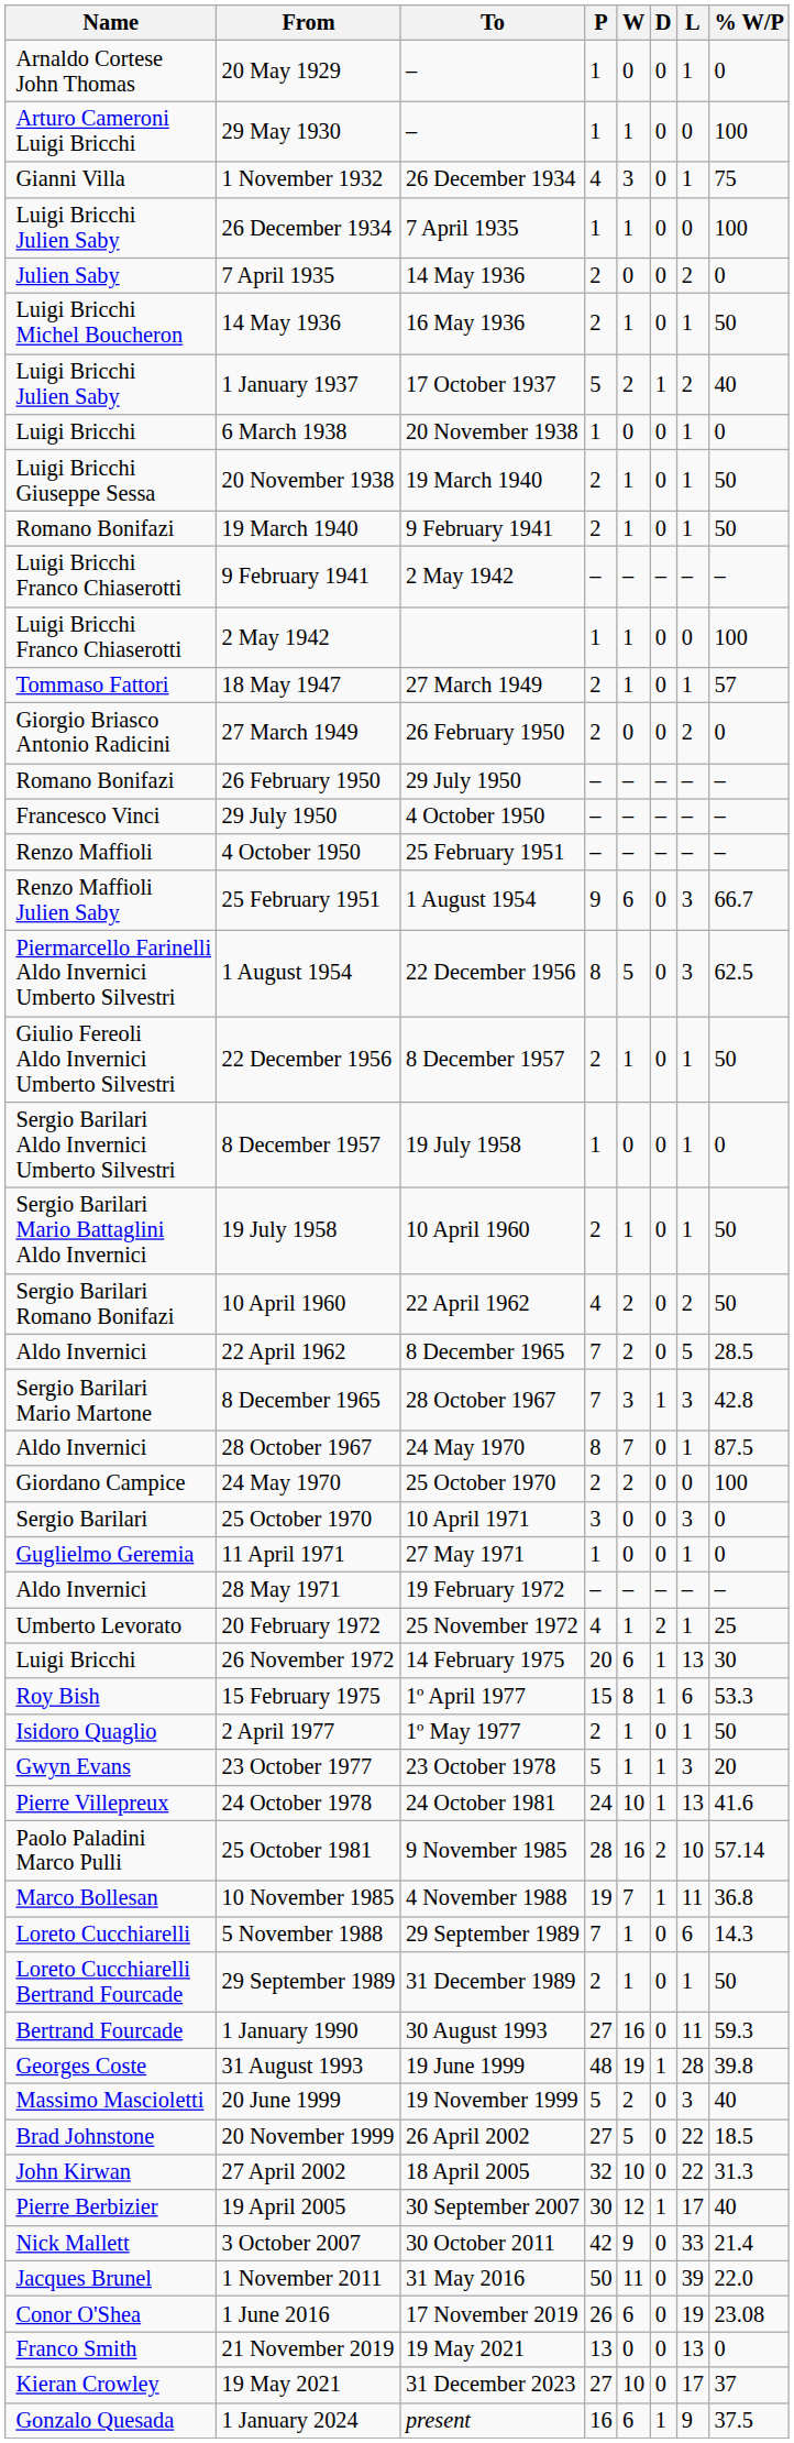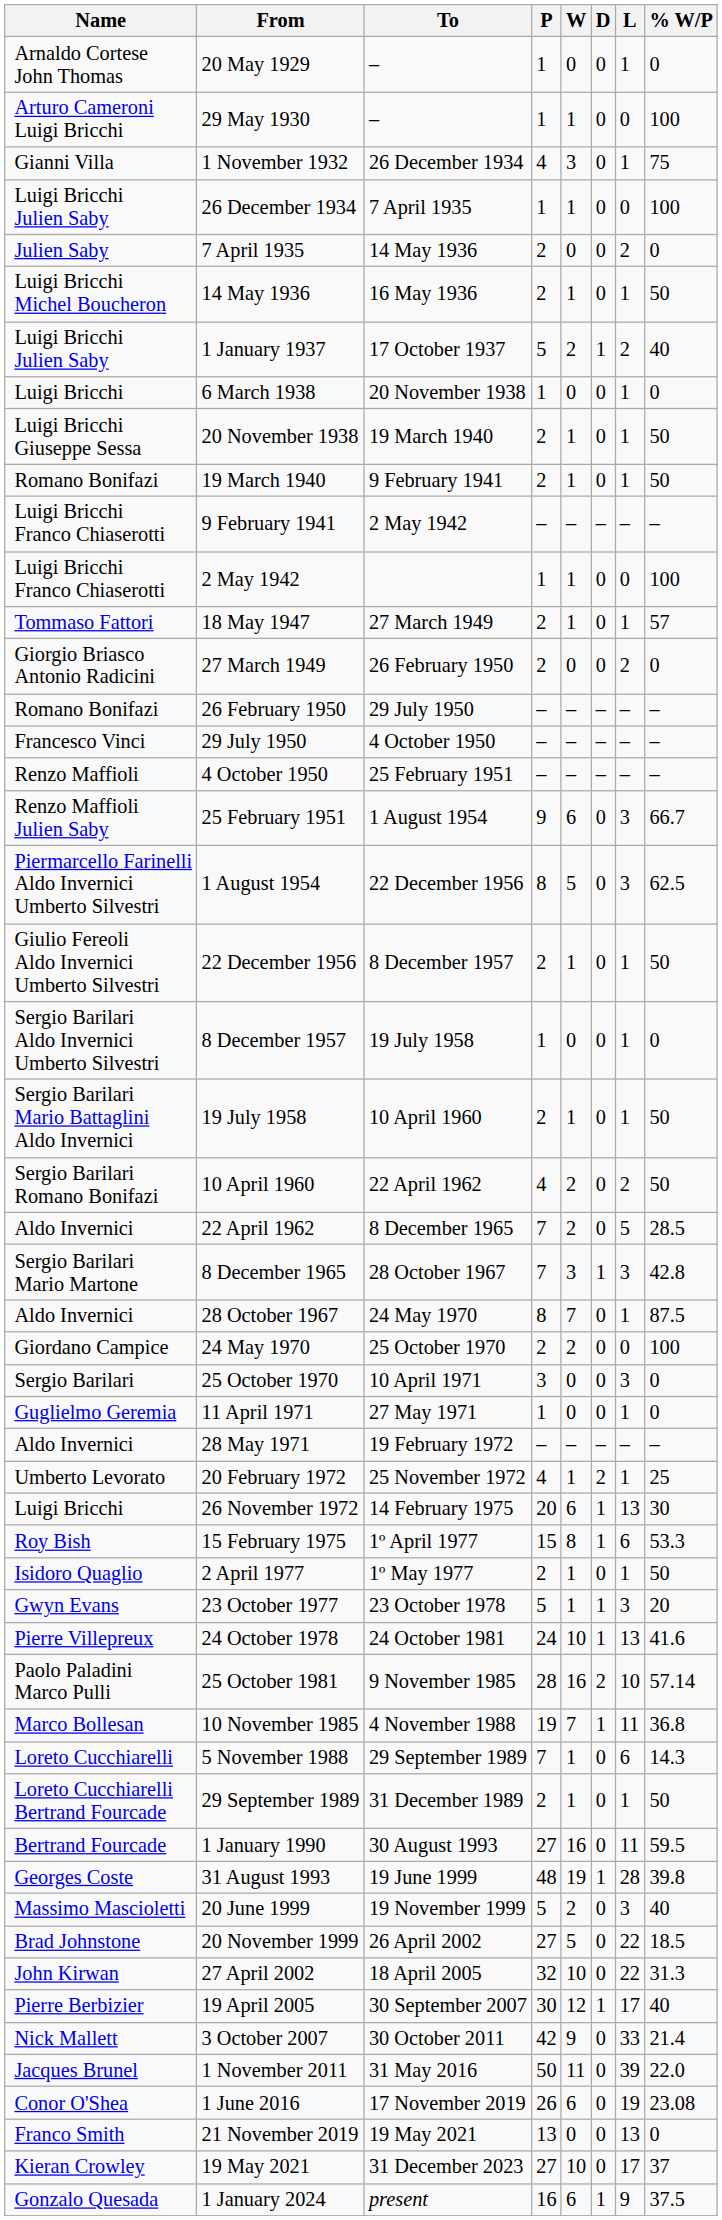 <table class="wikitable sortable">
 <tr>
 <th>Name</th>
 <th>From</th>
 <th>To</th>
 <th>P</th>
 <th>W</th>
 <th>D</th>
 <th>L</th>
 <th>% W/P</th>
 </tr>
 <tr>
 <td align="left"> Arnaldo Cortese<br> John Thomas</td>
 <td>20 May 1929</td>
 <td>–</td>
 <td>1</td>
 <td>0</td>
 <td>0</td>
 <td>1</td>
 <td>0</td>
 </tr>
 <tr>
 <td align="left"> <a href='#'>Arturo Cameroni</a><br> Luigi Bricchi</td>
 <td>29 May 1930</td>
 <td>–</td>
 <td>1</td>
 <td>1</td>
 <td>0</td>
 <td>0</td>
 <td>100</td>
 </tr>
 <tr>
 <td align="left"> Gianni Villa</td>
 <td>1 November 1932</td>
 <td>26 December 1934</td>
 <td>4</td>
 <td>3</td>
 <td>0</td>
 <td>1</td>
 <td>75</td>
 </tr>
 <tr>
 <td align="left"> Luigi Bricchi<br> <a href='#'>Julien Saby</a></td>
 <td>26 December 1934</td>
 <td>7 April 1935</td>
 <td>1</td>
 <td>1</td>
 <td>0</td>
 <td>0</td>
 <td>100</td>
 </tr>
 <tr>
 <td align="left"> <a href='#'>Julien Saby</a></td>
 <td>7 April 1935</td>
 <td>14 May 1936</td>
 <td>2</td>
 <td>0</td>
 <td>0</td>
 <td>2</td>
 <td>0</td>
 </tr>
 <tr>
 <td align="left"> Luigi Bricchi<br> <a href='#'>Michel Boucheron</a></td>
 <td>14 May 1936</td>
 <td>16 May 1936</td>
 <td>2</td>
 <td>1</td>
 <td>0</td>
 <td>1</td>
 <td>50</td>
 </tr>
 <tr>
 <td align="left"> Luigi Bricchi<br> <a href='#'>Julien Saby</a></td>
 <td>1 January 1937</td>
 <td>17 October 1937</td>
 <td>5</td>
 <td>2</td>
 <td>1</td>
 <td>2</td>
 <td>40</td>
 </tr>
 <tr>
 <td align="left"> Luigi Bricchi</td>
 <td>6 March 1938</td>
 <td>20 November 1938</td>
 <td>1</td>
 <td>0</td>
 <td>0</td>
 <td>1</td>
 <td>0</td>
 </tr>
 <tr>
 <td align="left"> Luigi Bricchi<br> Giuseppe Sessa</td>
 <td>20 November 1938</td>
 <td>19 March 1940</td>
 <td>2</td>
 <td>1</td>
 <td>0</td>
 <td>1</td>
 <td>50</td>
 </tr>
 <tr>
 <td align="left"> Romano Bonifazi</td>
 <td>19 March 1940</td>
 <td>9 February 1941</td>
 <td>2</td>
 <td>1</td>
 <td>0</td>
 <td>1</td>
 <td>50</td>
 </tr>
 <tr>
 <td align="left"> Luigi Bricchi<br> Franco Chiaserotti</td>
 <td>9 February 1941</td>
 <td>2 May 1942</td>
 <td>–</td>
 <td>–</td>
 <td>–</td>
 <td>–</td>
 <td>–</td>
 </tr>
 <tr>
 <td align="left"> Luigi Bricchi<br> Franco Chiaserotti</td>
 <td>2 May 1942</td>
 <td></td>
 <td>1</td>
 <td>1</td>
 <td>0</td>
 <td>0</td>
 <td>100</td>
 </tr>
 <tr>
 <td align="left"> <a href='#'>Tommaso Fattori</a></td>
 <td>18 May 1947</td>
 <td>27 March 1949</td>
 <td>2</td>
 <td>1</td>
 <td>0</td>
 <td>1</td>
 <td>57</td>
 </tr>
 <tr>
 <td align="left"> Giorgio Briasco<br> Antonio Radicini</td>
 <td>27 March 1949</td>
 <td>26 February 1950</td>
 <td>2</td>
 <td>0</td>
 <td>0</td>
 <td>2</td>
 <td>0</td>
 </tr>
 <tr>
 <td align="left"> Romano Bonifazi</td>
 <td>26 February 1950</td>
 <td>29 July 1950</td>
 <td>–</td>
 <td>–</td>
 <td>–</td>
 <td>–</td>
 <td>–</td>
 </tr>
 <tr>
 <td align="left"> Francesco Vinci</td>
 <td>29 July 1950</td>
 <td>4 October 1950</td>
 <td>–</td>
 <td>–</td>
 <td>–</td>
 <td>–</td>
 <td>–</td>
 </tr>
 <tr>
 <td align="left"> Renzo Maffioli</td>
 <td>4 October 1950</td>
 <td>25 February 1951</td>
 <td>–</td>
 <td>–</td>
 <td>–</td>
 <td>–</td>
 <td>–</td>
 </tr>
 <tr>
 <td align="left"> Renzo Maffioli<br> <a href='#'>Julien Saby</a></td>
 <td>25 February 1951</td>
 <td>1 August 1954</td>
 <td>9</td>
 <td>6</td>
 <td>0</td>
 <td>3</td>
 <td>66.7</td>
 </tr>
 <tr>
 <td align="left"> <a href='#'>Piermarcello Farinelli</a><br> Aldo Invernici<br> Umberto Silvestri</td>
 <td>1 August 1954</td>
 <td>22 December 1956</td>
 <td>8</td>
 <td>5</td>
 <td>0</td>
 <td>3</td>
 <td>62.5</td>
 </tr>
 <tr>
 <td align="left"> Giulio Fereoli<br> Aldo Invernici<br> Umberto Silvestri</td>
 <td>22 December 1956</td>
 <td>8 December 1957</td>
 <td>2</td>
 <td>1</td>
 <td>0</td>
 <td>1</td>
 <td>50</td>
 </tr>
 <tr>
 <td align="left"> Sergio Barilari<br> Aldo Invernici<br> Umberto Silvestri</td>
 <td>8 December 1957</td>
 <td>19 July 1958</td>
 <td>1</td>
 <td>0</td>
 <td>0</td>
 <td>1</td>
 <td>0</td>
 </tr>
 <tr>
 <td align="left"> Sergio Barilari<br> <a href='#'>Mario Battaglini</a><br> Aldo Invernici</td>
 <td>19 July 1958</td>
 <td>10 April 1960</td>
 <td>2</td>
 <td>1</td>
 <td>0</td>
 <td>1</td>
 <td>50</td>
 </tr>
 <tr>
 <td align="left"> Sergio Barilari<br> Romano Bonifazi</td>
 <td>10 April 1960</td>
 <td>22 April 1962</td>
 <td>4</td>
 <td>2</td>
 <td>0</td>
 <td>2</td>
 <td>50</td>
 </tr>
 <tr>
 <td align="left"> Aldo Invernici</td>
 <td>22 April 1962</td>
 <td>8 December 1965</td>
 <td>7</td>
 <td>2</td>
 <td>0</td>
 <td>5</td>
 <td>28.5</td>
 </tr>
 <tr>
 <td align="left"> Sergio Barilari<br> Mario Martone</td>
 <td>8 December 1965</td>
 <td>28 October 1967</td>
 <td>7</td>
 <td>3</td>
 <td>1</td>
 <td>3</td>
 <td>42.8</td>
 </tr>
 <tr>
 <td align="left"> Aldo Invernici</td>
 <td>28 October 1967</td>
 <td>24 May 1970</td>
 <td>8</td>
 <td>7</td>
 <td>0</td>
 <td>1</td>
 <td>87.5</td>
 </tr>
 <tr>
 <td align="left"> Giordano Campice</td>
 <td>24 May 1970</td>
 <td>25 October 1970</td>
 <td>2</td>
 <td>2</td>
 <td>0</td>
 <td>0</td>
 <td>100</td>
 </tr>
 <tr>
 <td align="left"> Sergio Barilari</td>
 <td>25 October 1970</td>
 <td>10 April 1971</td>
 <td>3</td>
 <td>0</td>
 <td>0</td>
 <td>3</td>
 <td>0</td>
 </tr>
 <tr>
 <td align="left"> <a href='#'>Guglielmo Geremia</a></td>
 <td>11 April 1971</td>
 <td>27 May 1971</td>
 <td>1</td>
 <td>0</td>
 <td>0</td>
 <td>1</td>
 <td>0</td>
 </tr>
 <tr>
 <td align="left"> Aldo Invernici</td>
 <td>28 May 1971</td>
 <td>19 February 1972</td>
 <td>–</td>
 <td>–</td>
 <td>–</td>
 <td>–</td>
 <td>–</td>
 </tr>
 <tr>
 <td align="left"> Umberto Levorato</td>
 <td>20 February 1972</td>
 <td>25 November 1972</td>
 <td>4</td>
 <td>1</td>
 <td>2</td>
 <td>1</td>
 <td>25</td>
 </tr>
 <tr>
 <td align="left"> Luigi Bricchi</td>
 <td>26 November 1972</td>
 <td>14 February 1975</td>
 <td>20</td>
 <td>6</td>
 <td>1</td>
 <td>13</td>
 <td>30</td>
 </tr>
 <tr>
 <td align="left"> <a href='#'>Roy Bish</a></td>
 <td>15 February 1975</td>
 <td>1º April 1977</td>
 <td>15</td>
 <td>8</td>
 <td>1</td>
 <td>6</td>
 <td>53.3</td>
 </tr>
 <tr>
 <td align="left"> <a href='#'>Isidoro Quaglio</a></td>
 <td>2 April 1977</td>
 <td>1º May 1977</td>
 <td>2</td>
 <td>1</td>
 <td>0</td>
 <td>1</td>
 <td>50</td>
 </tr>
 <tr>
 <td align="left"> <a href='#'>Gwyn Evans</a></td>
 <td>23 October 1977</td>
 <td>23 October 1978</td>
 <td>5</td>
 <td>1</td>
 <td>1</td>
 <td>3</td>
 <td>20</td>
 </tr>
 <tr>
 <td align="left"> <a href='#'>Pierre Villepreux</a></td>
 <td>24 October 1978</td>
 <td>24 October 1981</td>
 <td>24</td>
 <td>10</td>
 <td>1</td>
 <td>13</td>
 <td>41.6</td>
 </tr>
 <tr>
 <td align="left"> Paolo Paladini<br> Marco Pulli</td>
 <td>25 October 1981</td>
 <td>9 November 1985</td>
 <td>28</td>
 <td>16</td>
 <td>2</td>
 <td>10</td>
 <td>57.14</td>
 </tr>
 <tr>
 <td align="left"> <a href='#'>Marco Bollesan</a></td>
 <td>10 November 1985</td>
 <td>4 November 1988</td>
 <td>19</td>
 <td>7</td>
 <td>1</td>
 <td>11</td>
 <td>36.8</td>
 </tr>
 <tr>
 <td align="left"> <a href='#'>Loreto Cucchiarelli</a></td>
 <td>5 November 1988</td>
 <td>29 September 1989</td>
 <td>7</td>
 <td>1</td>
 <td>0</td>
 <td>6</td>
 <td>14.3</td>
 </tr>
 <tr>
 <td align="left"> <a href='#'>Loreto Cucchiarelli</a><br> <a href='#'>Bertrand Fourcade</a></td>
 <td>29 September 1989</td>
 <td>31 December 1989</td>
 <td>2</td>
 <td>1</td>
 <td>0</td>
 <td>1</td>
 <td>50</td>
 </tr>
 <tr>
 <td align="left"> <a href='#'>Bertrand Fourcade</a></td>
 <td>1 January 1990</td>
 <td>30 August 1993</td>
 <td>27</td>
 <td>16</td>
 <td>0</td>
 <td>11</td>
-<td>59.3</td>
+<td>59.5</td>
 </tr>
 <tr>
 <td align="left"> <a href='#'>Georges Coste</a></td>
 <td>31 August 1993</td>
 <td>19 June 1999</td>
 <td>48</td>
 <td>19</td>
 <td>1</td>
 <td>28</td>
 <td>39.8</td>
 </tr>
 <tr>
 <td align="left"> <a href='#'>Massimo Mascioletti</a></td>
 <td>20 June 1999</td>
 <td>19 November 1999</td>
 <td>5</td>
 <td>2</td>
 <td>0</td>
 <td>3</td>
 <td>40</td>
 </tr>
 <tr>
 <td align="left"> <a href='#'>Brad Johnstone</a></td>
 <td>20 November 1999</td>
 <td>26 April 2002</td>
 <td>27</td>
 <td>5</td>
 <td>0</td>
 <td>22</td>
 <td>18.5</td>
 </tr>
 <tr>
 <td align="left"> <a href='#'>John Kirwan</a></td>
 <td>27 April 2002</td>
 <td>18 April 2005</td>
 <td>32</td>
 <td>10</td>
 <td>0</td>
 <td>22</td>
 <td>31.3</td>
 </tr>
 <tr>
 <td align="left"> <a href='#'>Pierre Berbizier</a></td>
 <td>19 April 2005</td>
 <td>30 September 2007</td>
 <td>30</td>
 <td>12</td>
 <td>1</td>
 <td>17</td>
 <td>40</td>
 </tr>
 <tr>
 <td align="left"> <a href='#'>Nick Mallett</a></td>
 <td>3 October 2007</td>
 <td>30 October 2011</td>
 <td>42</td>
 <td>9</td>
 <td>0</td>
 <td>33</td>
 <td>21.4</td>
 </tr>
 <tr>
 <td align="left"> <a href='#'>Jacques Brunel</a></td>
 <td>1 November 2011</td>
 <td>31 May 2016</td>
 <td>50</td>
 <td>11</td>
 <td>0</td>
 <td>39</td>
 <td>22.0</td>
 </tr>
 <tr>
 <td align="left"> <a href='#'>Conor O'Shea</a></td>
 <td>1 June 2016</td>
 <td>17 November 2019</td>
 <td>26</td>
 <td>6</td>
 <td>0</td>
 <td>19</td>
 <td>23.08</td>
 </tr>
 <tr>
 <td align=‘'left'’> <a href='#'>Franco Smith</a></td>
 <td>21 November 2019</td>
 <td>19 May 2021</td>
 <td>13</td>
 <td>0</td>
 <td>0</td>
 <td>13</td>
 <td>0</td>
 </tr>
 <tr>
 <td align=‘'left'’> <a href='#'>Kieran Crowley</a></td>
 <td>19 May 2021</td>
 <td>31 December 2023</td>
 <td>27</td>
 <td>10</td>
 <td>0</td>
 <td>17</td>
 <td>37</td>
 </tr>
 <tr>
 <td align=‘'left'’> <a href='#'>Gonzalo Quesada</a></td>
 <td>1 January 2024</td>
 <td><em>present</em></td>
 <td>16</td>
 <td>6</td>
 <td>1</td>
 <td>9</td>
 <td>37.5</td>
 </tr>
 </table>
